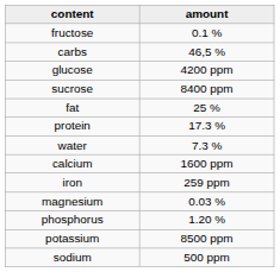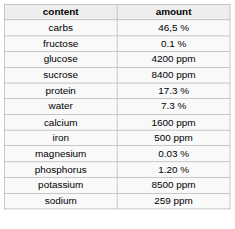 <table class="wikitable">
 <tr>
 <th width="25%" style="background:#eeeeee;">content</th>
 <th width="25%" style="background:#eeeeee;">amount</th>
 </tr>
 <tr>
+<td align="center">carbs</td>
+<td align="center">46,5 %</td>
+</tr>
+<tr>
 <td align="center">fructose</td>
 <td align="center">0.1 %</td>
-</tr>
-<tr>
-<td align="center">carbs</td>
-<td align="center">46,5 %</td>
 </tr>
 <tr>
 <td align="center">glucose</td>
 <td align="center">4200 ppm</td>
 </tr>
 <tr>
 <td align="center">sucrose</td>
 <td align="center">8400 ppm</td>
-</tr>
-<tr>
-<td align="center">fat</td>
-<td align="center">25 %</td>
 </tr>
 <tr>
 <td align="center">protein</td>
 <td align="center">17.3 %</td>
 </tr>
 <tr>
 <td align="center">water</td>
 <td align="center">7.3 %</td>
 </tr>
 <tr>
 <td align="center">calcium</td>
 <td align="center">1600 ppm</td>
 </tr>
 <tr>
 <td align="center">iron</td>
-<td align="center">259  ppm</td>
+<td align="center">500 ppm</td>
 </tr>
 <tr>
 <td align="center">magnesium</td>
 <td align="center">0.03 %</td>
 </tr>
 <tr>
 <td align="center">phosphorus</td>
 <td align="center">1.20 %</td>
 </tr>
 <tr>
 <td align="center">potassium</td>
 <td align="center">8500 ppm</td>
 </tr>
 <tr>
 <td align="center">sodium</td>
-<td align="center">500 ppm</td>
+<td align="center">259  ppm</td>
 </tr>
 </table>
